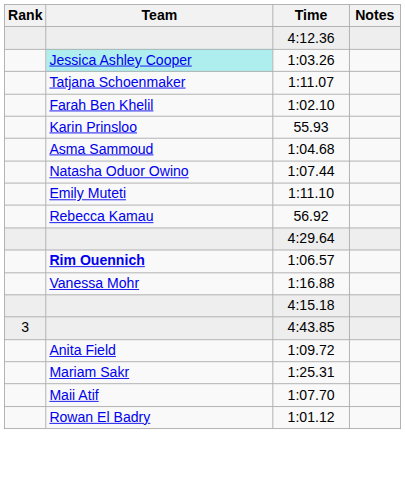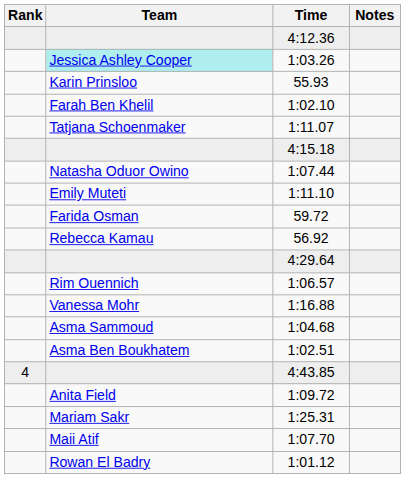 <table class="wikitable" style="text-align:center">
 <tr>
 <th width=40>Rank</th>
 <th width=250>Team</th>
 <th width=80>Time</th>
 <th width=50>Notes</th>
 </tr>
 <tr bgcolor=eeeeee>
 <td></td>
 <td align=left></td>
 <td>4:12.36</td>
 <td></td>
 </tr>
 <tr>
 <td></td>
 <td align=left style="background: paleturquoise;"><a href='#'>Jessica Ashley Cooper</a></td>
 <td>1:03.26</td>
 <td></td>
 </tr>
 <tr>
 <td></td>
-<td align=left><a href='#'>Tatjana Schoenmaker</a></td>
-<td>1:11.07</td>
+<td align=left><a href='#'>Karin Prinsloo</a></td>
+<td>55.93</td>
 <td></td>
 </tr>
 <tr>
 <td></td>
 <td align=left><a href='#'>Farah Ben Khelil</a></td>
 <td>1:02.10</td>
 <td></td>
 </tr>
 <tr>
 <td></td>
-<td align=left><a href='#'>Karin Prinsloo</a></td>
-<td>55.93</td>
+<td align=left><a href='#'>Tatjana Schoenmaker</a></td>
+<td>1:11.07</td>
 <td></td>
 </tr>
-<tr>
+<tr bgcolor=eeeeee>
 <td></td>
-<td align=left><a href='#'>Asma Sammoud</a></td>
-<td>1:04.68</td>
+<td align=left></td>
+<td>4:15.18</td>
 <td></td>
 </tr>
 <tr>
 <td></td>
 <td align=left><a href='#'>Natasha Oduor Owino</a></td>
 <td>1:07.44</td>
 <td></td>
 </tr>
 <tr>
 <td></td>
 <td align=left><a href='#'>Emily Muteti</a></td>
 <td>1:11.10</td>
 <td></td>
 </tr>
 <tr>
 <td></td>
+<td align=left><a href='#'>Farida Osman</a></td>
+<td>59.72</td>
+<td></td>
+</tr>
+<tr>
+<td></td>
 <td align=left><a href='#'>Rebecca Kamau</a></td>
 <td>56.92</td>
 <td></td>
 </tr>
 <tr bgcolor=eeeeee>
 <td></td>
 <td align=left></td>
 <td>4:29.64</td>
 <td></td>
 </tr>
 <tr>
 <td></td>
-<td align=left><strong><a href='#'>Rim Ouennich</a></strong></td>
+<td align=left><a href='#'>Rim Ouennich</a></td>
 <td>1:06.57</td>
 <td></td>
 </tr>
 <tr>
 <td></td>
 <td align=left><a href='#'>Vanessa Mohr</a></td>
 <td>1:16.88</td>
 <td></td>
 </tr>
-<tr bgcolor=eeeeee>
+<tr>
 <td></td>
-<td align=left></td>
-<td>4:15.18</td>
+<td align=left><a href='#'>Asma Sammoud</a></td>
+<td>1:04.68</td>
+<td></td>
+</tr>
+<tr>
+<td></td>
+<td align=left><a href='#'>Asma Ben Boukhatem</a></td>
+<td>1:02.51</td>
 <td></td>
 </tr>
 <tr bgcolor=eeeeee>
-<td>3</td>
+<td>4</td>
 <td align=left></td>
 <td>4:43.85</td>
 <td></td>
 </tr>
 <tr>
 <td></td>
 <td align=left><a href='#'>Anita Field</a></td>
 <td>1:09.72</td>
 <td></td>
 </tr>
 <tr>
 <td></td>
 <td align=left><a href='#'>Mariam Sakr</a></td>
 <td>1:25.31</td>
 <td></td>
 </tr>
 <tr>
 <td></td>
 <td align=left><a href='#'>Maii Atif</a></td>
 <td>1:07.70</td>
 <td></td>
 </tr>
 <tr>
 <td></td>
 <td align=left><a href='#'>Rowan El Badry</a></td>
 <td>1:01.12</td>
 <td></td>
 </tr>
 </table>
